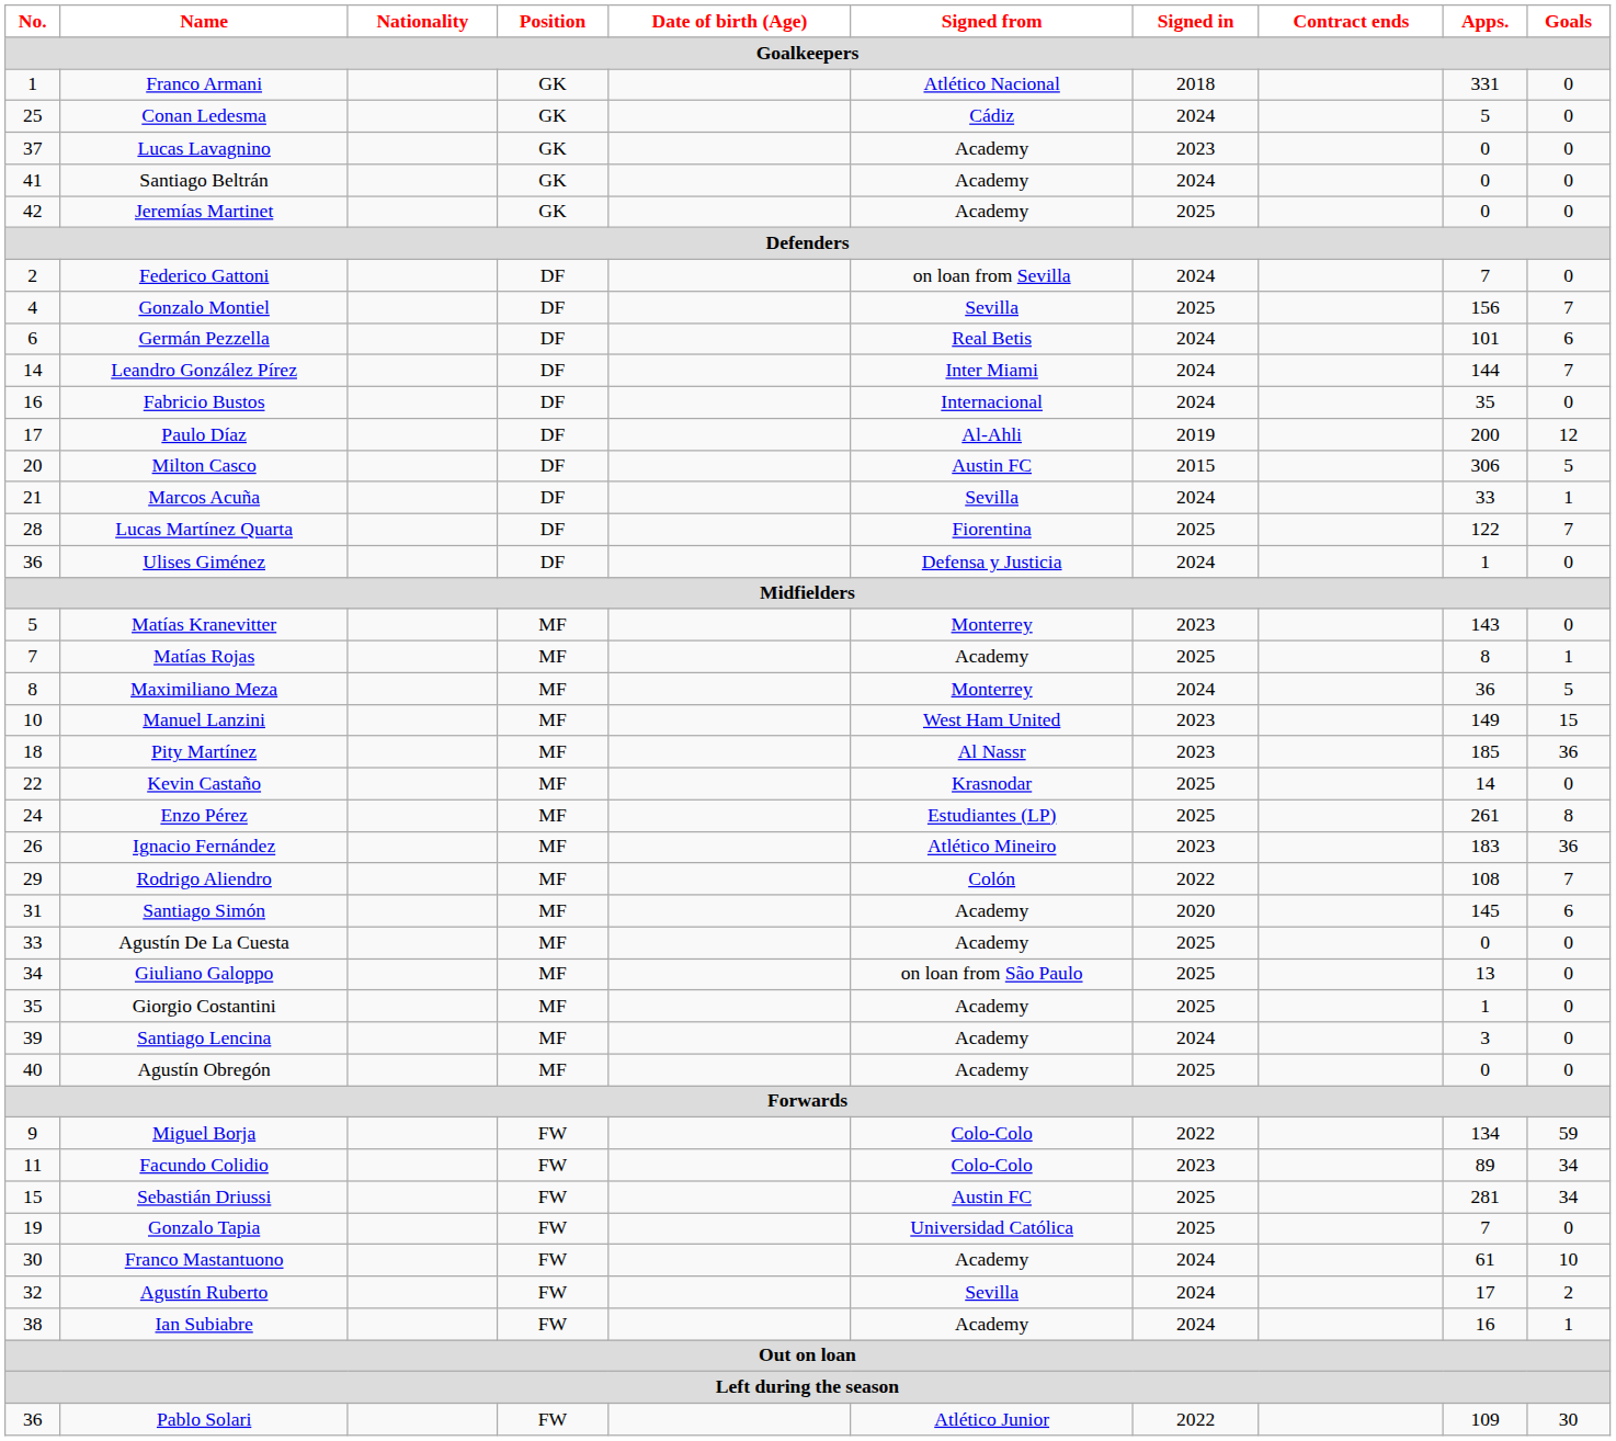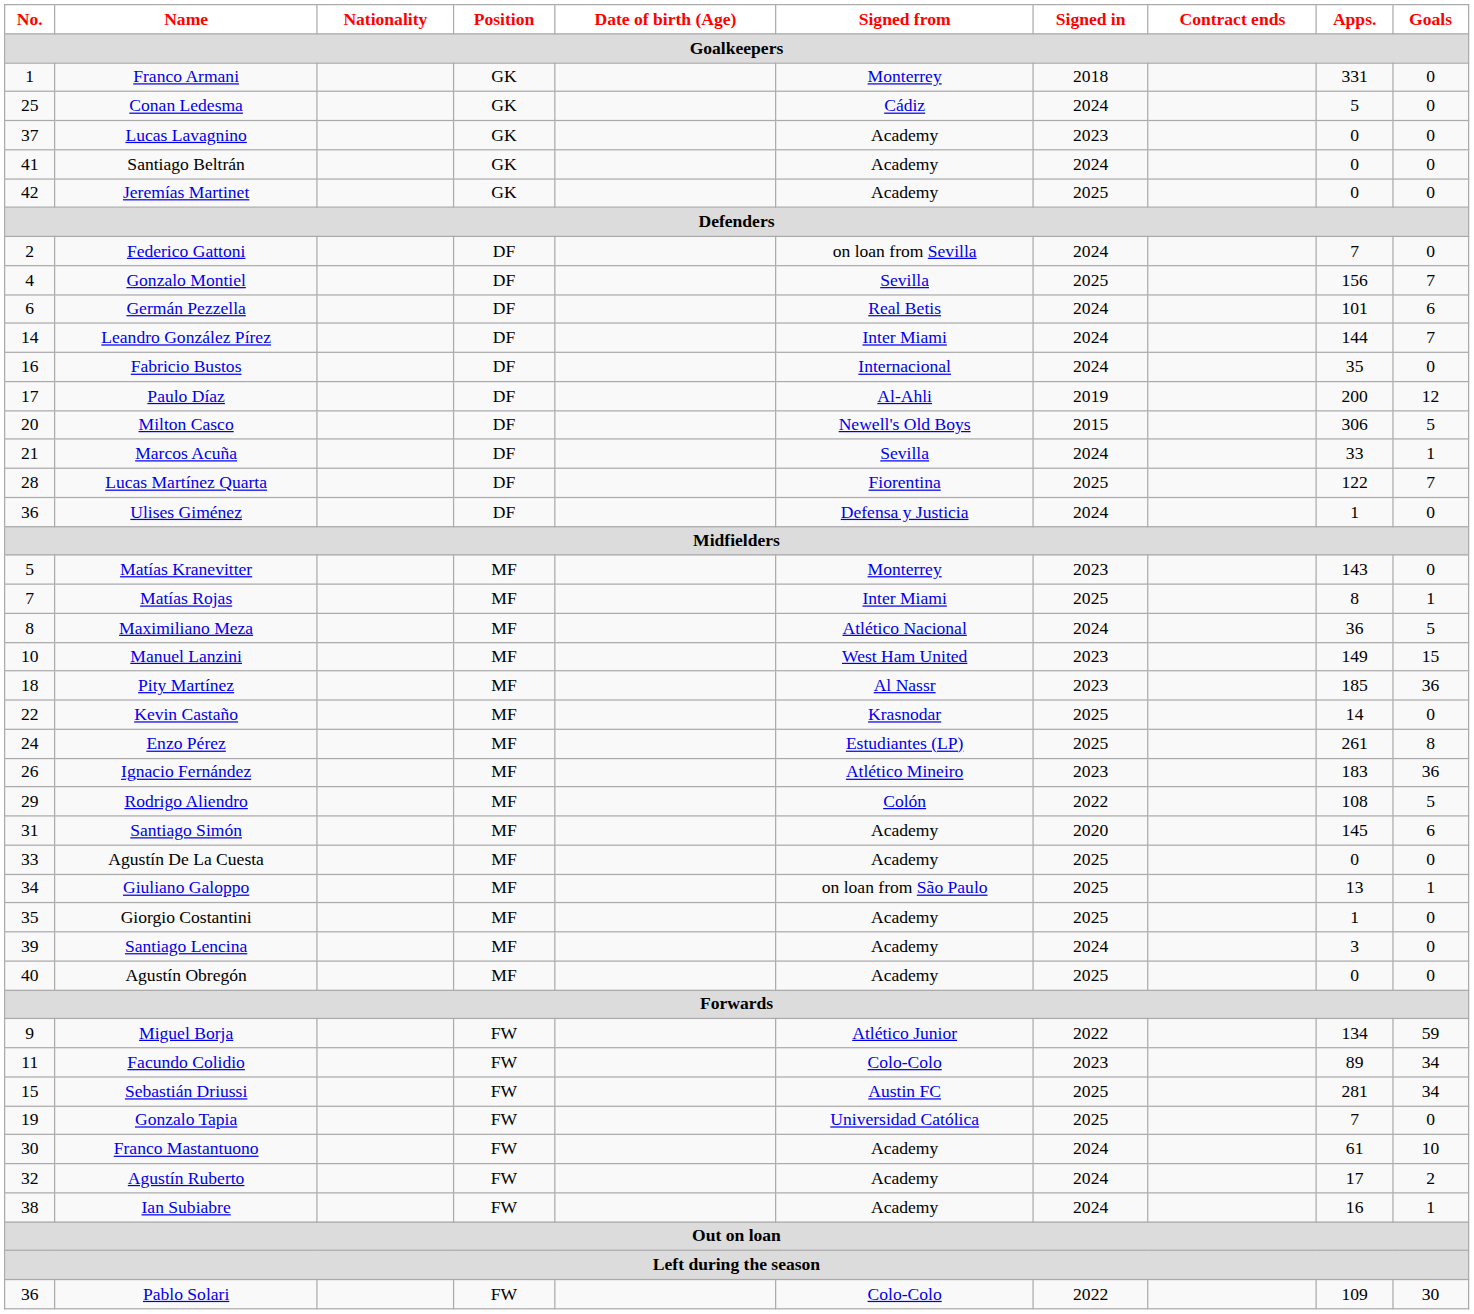 <table class="wikitable"  style="text-align:center; font-size:90%; width:95%;">
 <tr>
 <th style="background:white; color:#FF0000; text-align:center;">No.</th>
 <th style="background:white; color:#FF0000; text-align:center;">Name</th>
 <th style="background:white; color:#FF0000; text-align:center;">Nationality</th>
 <th style="background:white; color:#FF0000; text-align:center;">Position</th>
 <th style="background:white; color:#FF0000; text-align:center;">Date of birth (Age)</th>
 <th style="background:white; color:#FF0000; text-align:center;">Signed from</th>
 <th style="background:white; color:#FF0000; text-align:center;">Signed in</th>
 <th style="background:white; color:#FF0000; text-align:center;">Contract ends</th>
 <th style="background:white; color:#FF0000; text-align:center;">Apps.</th>
 <th style="background:white; color:#FF0000; text-align:center;">Goals</th>
 </tr>
 <tr>
 <th colspan="11"  style="background:#dcdcdc; text-align:center;">Goalkeepers</th>
 </tr>
 <tr>
 <td>1</td>
 <td><a href='#'>Franco Armani</a></td>
 <td></td>
 <td>GK</td>
 <td></td>
-<td><a href='#'>Atlético Nacional</a></td>
+<td><a href='#'>Monterrey</a></td>
 <td>2018</td>
 <td></td>
 <td>331</td>
 <td>0</td>
 </tr>
 <tr>
 <td>25</td>
 <td><a href='#'>Conan Ledesma</a></td>
 <td></td>
 <td>GK</td>
 <td></td>
 <td><a href='#'>Cádiz</a></td>
 <td>2024</td>
 <td></td>
 <td>5</td>
 <td>0</td>
 </tr>
 <tr>
 <td>37</td>
 <td><a href='#'>Lucas Lavagnino</a></td>
 <td></td>
 <td>GK</td>
 <td></td>
 <td>Academy</td>
 <td>2023</td>
 <td></td>
 <td>0</td>
 <td>0</td>
 </tr>
 <tr>
 <td>41</td>
 <td>Santiago Beltrán</td>
 <td></td>
 <td>GK</td>
 <td></td>
 <td>Academy</td>
 <td>2024</td>
 <td></td>
 <td>0</td>
 <td>0</td>
 </tr>
 <tr>
 <td>42</td>
 <td><a href='#'>Jeremías Martinet</a></td>
 <td></td>
 <td>GK</td>
 <td></td>
 <td>Academy</td>
 <td>2025</td>
 <td></td>
 <td>0</td>
 <td>0</td>
 </tr>
 <tr>
 <th colspan="11"  style="background:#dcdcdc; text-align:center;">Defenders</th>
 </tr>
 <tr>
 <td>2</td>
 <td><a href='#'>Federico Gattoni</a></td>
 <td></td>
 <td>DF</td>
 <td></td>
 <td>on loan from <a href='#'>Sevilla</a></td>
 <td>2024</td>
 <td></td>
 <td>7</td>
 <td>0</td>
 </tr>
 <tr>
 <td>4</td>
 <td><a href='#'>Gonzalo Montiel</a></td>
 <td></td>
 <td>DF</td>
 <td></td>
 <td><a href='#'>Sevilla</a></td>
 <td>2025</td>
 <td></td>
 <td>156</td>
 <td>7</td>
 </tr>
 <tr>
 <td>6</td>
 <td><a href='#'>Germán Pezzella</a></td>
 <td></td>
 <td>DF</td>
 <td></td>
 <td><a href='#'>Real Betis</a></td>
 <td>2024</td>
 <td></td>
 <td>101</td>
 <td>6</td>
 </tr>
 <tr>
 <td>14</td>
 <td><a href='#'>Leandro González Pírez</a></td>
 <td></td>
 <td>DF</td>
 <td></td>
 <td><a href='#'>Inter Miami</a></td>
 <td>2024</td>
 <td></td>
 <td>144</td>
 <td>7</td>
 </tr>
 <tr>
 <td>16</td>
 <td><a href='#'>Fabricio Bustos</a></td>
 <td></td>
 <td>DF</td>
 <td></td>
 <td><a href='#'>Internacional</a></td>
 <td>2024</td>
 <td></td>
 <td>35</td>
 <td>0</td>
 </tr>
 <tr>
 <td>17</td>
 <td><a href='#'>Paulo Díaz</a></td>
 <td></td>
 <td>DF</td>
 <td></td>
 <td><a href='#'>Al-Ahli</a></td>
 <td>2019</td>
 <td></td>
 <td>200</td>
 <td>12</td>
 </tr>
 <tr>
 <td>20</td>
 <td><a href='#'>Milton Casco</a></td>
 <td></td>
 <td>DF</td>
 <td></td>
-<td><a href='#'>Austin FC</a></td>
+<td><a href='#'>Newell's Old Boys</a></td>
 <td>2015</td>
 <td></td>
 <td>306</td>
 <td>5</td>
 </tr>
 <tr>
 <td>21</td>
 <td><a href='#'>Marcos Acuña</a></td>
 <td></td>
 <td>DF</td>
 <td></td>
 <td><a href='#'>Sevilla</a></td>
 <td>2024</td>
 <td></td>
 <td>33</td>
 <td>1</td>
 </tr>
 <tr>
 <td>28</td>
 <td><a href='#'>Lucas Martínez Quarta</a></td>
 <td></td>
 <td>DF</td>
 <td></td>
 <td><a href='#'>Fiorentina</a></td>
 <td>2025</td>
 <td></td>
 <td>122</td>
 <td>7</td>
 </tr>
 <tr>
 <td>36</td>
 <td><a href='#'>Ulises Giménez</a></td>
 <td></td>
 <td>DF</td>
 <td></td>
 <td><a href='#'>Defensa y Justicia</a></td>
 <td>2024</td>
 <td></td>
 <td>1</td>
 <td>0</td>
 </tr>
 <tr>
 <th colspan="11"  style="background:#dcdcdc; text-align:center;">Midfielders</th>
 </tr>
 <tr>
 <td>5</td>
 <td><a href='#'>Matías Kranevitter</a></td>
 <td></td>
 <td>MF</td>
 <td></td>
 <td><a href='#'>Monterrey</a></td>
 <td>2023</td>
 <td></td>
 <td>143</td>
 <td>0</td>
 </tr>
 <tr>
 <td>7</td>
 <td><a href='#'>Matías Rojas</a></td>
 <td></td>
 <td>MF</td>
 <td></td>
-<td>Academy</td>
+<td><a href='#'>Inter Miami</a></td>
 <td>2025</td>
 <td></td>
 <td>8</td>
 <td>1</td>
 </tr>
 <tr>
 <td>8</td>
 <td><a href='#'>Maximiliano Meza</a></td>
 <td></td>
 <td>MF</td>
 <td></td>
-<td><a href='#'>Monterrey</a></td>
+<td><a href='#'>Atlético Nacional</a></td>
 <td>2024</td>
 <td></td>
 <td>36</td>
 <td>5</td>
 </tr>
 <tr>
 <td>10</td>
 <td><a href='#'>Manuel Lanzini</a></td>
 <td></td>
 <td>MF</td>
 <td></td>
 <td><a href='#'>West Ham United</a></td>
 <td>2023</td>
 <td></td>
 <td>149</td>
 <td>15</td>
 </tr>
 <tr>
 <td>18</td>
 <td><a href='#'>Pity Martínez</a></td>
 <td></td>
 <td>MF</td>
 <td></td>
 <td><a href='#'>Al Nassr</a></td>
 <td>2023</td>
 <td></td>
 <td>185</td>
 <td>36</td>
 </tr>
 <tr>
 <td>22</td>
 <td><a href='#'>Kevin Castaño</a></td>
 <td></td>
 <td>MF</td>
 <td></td>
 <td><a href='#'>Krasnodar</a></td>
 <td>2025</td>
 <td></td>
 <td>14</td>
 <td>0</td>
 </tr>
 <tr>
 <td>24</td>
 <td><a href='#'>Enzo Pérez</a></td>
 <td></td>
 <td>MF</td>
 <td></td>
 <td><a href='#'>Estudiantes (LP)</a></td>
 <td>2025</td>
 <td></td>
 <td>261</td>
 <td>8</td>
 </tr>
 <tr>
 <td>26</td>
 <td><a href='#'>Ignacio Fernández</a></td>
 <td></td>
 <td>MF</td>
 <td></td>
 <td><a href='#'>Atlético Mineiro</a></td>
 <td>2023</td>
 <td></td>
 <td>183</td>
 <td>36</td>
 </tr>
 <tr>
 <td>29</td>
 <td><a href='#'>Rodrigo Aliendro</a></td>
 <td></td>
 <td>MF</td>
 <td></td>
 <td><a href='#'>Colón</a></td>
 <td>2022</td>
 <td></td>
 <td>108</td>
-<td>7</td>
+<td>5</td>
 </tr>
 <tr>
 <td>31</td>
 <td><a href='#'>Santiago Simón</a></td>
 <td></td>
 <td>MF</td>
 <td></td>
 <td>Academy</td>
 <td>2020</td>
 <td></td>
 <td>145</td>
 <td>6</td>
 </tr>
 <tr>
 <td>33</td>
 <td>Agustín De La Cuesta</td>
 <td></td>
 <td>MF</td>
 <td></td>
 <td>Academy</td>
 <td>2025</td>
 <td></td>
 <td>0</td>
 <td>0</td>
 </tr>
 <tr>
 <td>34</td>
 <td><a href='#'>Giuliano Galoppo</a></td>
 <td></td>
 <td>MF</td>
 <td></td>
 <td>on loan from <a href='#'>São Paulo</a></td>
 <td>2025</td>
 <td></td>
 <td>13</td>
-<td>0</td>
+<td>1</td>
 </tr>
 <tr>
 <td>35</td>
 <td>Giorgio Costantini</td>
 <td></td>
 <td>MF</td>
 <td></td>
 <td>Academy</td>
 <td>2025</td>
 <td></td>
 <td>1</td>
 <td>0</td>
 </tr>
 <tr>
 <td>39</td>
 <td><a href='#'>Santiago Lencina</a></td>
 <td></td>
 <td>MF</td>
 <td></td>
 <td>Academy</td>
 <td>2024</td>
 <td></td>
 <td>3</td>
 <td>0</td>
 </tr>
 <tr>
 <td>40</td>
 <td>Agustín Obregón</td>
 <td></td>
 <td>MF</td>
 <td></td>
 <td>Academy</td>
 <td>2025</td>
 <td></td>
 <td>0</td>
 <td>0</td>
 </tr>
 <tr>
 <th colspan="11"  style="background:#dcdcdc; text-align:center;">Forwards</th>
 </tr>
 <tr>
 <td>9</td>
 <td><a href='#'>Miguel Borja</a></td>
 <td></td>
 <td>FW</td>
 <td></td>
-<td><a href='#'>Colo-Colo</a></td>
+<td><a href='#'>Atlético Junior</a></td>
 <td>2022</td>
 <td></td>
 <td>134</td>
 <td>59</td>
 </tr>
 <tr>
 <td>11</td>
 <td><a href='#'>Facundo Colidio</a></td>
 <td></td>
 <td>FW</td>
 <td></td>
 <td><a href='#'>Colo-Colo</a></td>
 <td>2023</td>
 <td></td>
 <td>89</td>
 <td>34</td>
 </tr>
 <tr>
 <td>15</td>
 <td><a href='#'>Sebastián Driussi</a></td>
 <td></td>
 <td>FW</td>
 <td></td>
 <td><a href='#'>Austin FC</a></td>
 <td>2025</td>
 <td></td>
 <td>281</td>
 <td>34</td>
 </tr>
 <tr>
 <td>19</td>
 <td><a href='#'>Gonzalo Tapia</a></td>
 <td></td>
 <td>FW</td>
 <td></td>
 <td><a href='#'>Universidad Católica</a></td>
 <td>2025</td>
 <td></td>
 <td>7</td>
 <td>0</td>
 </tr>
 <tr>
 <td>30</td>
 <td><a href='#'>Franco Mastantuono</a></td>
 <td></td>
 <td>FW</td>
 <td></td>
 <td>Academy</td>
 <td>2024</td>
 <td></td>
 <td>61</td>
 <td>10</td>
 </tr>
 <tr>
 <td>32</td>
 <td><a href='#'>Agustín Ruberto</a></td>
 <td></td>
 <td>FW</td>
 <td></td>
-<td><a href='#'>Sevilla</a></td>
+<td>Academy</td>
 <td>2024</td>
 <td></td>
 <td>17</td>
 <td>2</td>
 </tr>
 <tr>
 <td>38</td>
 <td><a href='#'>Ian Subiabre</a></td>
 <td></td>
 <td>FW</td>
 <td></td>
 <td>Academy</td>
 <td>2024</td>
 <td></td>
 <td>16</td>
 <td>1</td>
 </tr>
 <tr>
 <th colspan="11"  style="background:#dcdcdc; text-align:center;">Out on loan</th>
 </tr>
 <tr>
 <th colspan="11"  style="background:#dcdcdc; text-align:center;">Left during the season</th>
 </tr>
 <tr>
 <td>36</td>
 <td><a href='#'>Pablo Solari</a></td>
 <td></td>
 <td>FW</td>
 <td></td>
-<td><a href='#'>Atlético Junior</a></td>
+<td><a href='#'>Colo-Colo</a></td>
 <td>2022</td>
 <td></td>
 <td>109</td>
 <td>30</td>
 </tr>
 </table>
